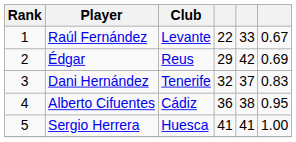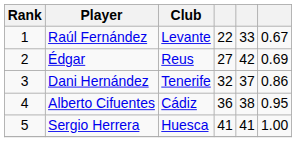 <table class="wikitable" style="text-align:center">
 <tr>
 <th>Rank</th>
 <th>Player</th>
 <th>Club</th>
 <th></th>
 <th></th>
 <th></th>
 </tr>
 <tr>
 <td>1</td>
 <td align="left"> <a href='#'>Raúl Fernández</a></td>
 <td align="left"><a href='#'>Levante</a></td>
 <td>22</td>
 <td>33</td>
 <td>0.67</td>
 </tr>
 <tr>
 <td>2</td>
 <td align="left"> <a href='#'>Édgar</a></td>
 <td align="left"><a href='#'>Reus</a></td>
-<td>29</td>
+<td>27</td>
 <td>42</td>
 <td>0.69</td>
 </tr>
 <tr>
 <td>3</td>
 <td align="left"> <a href='#'>Dani Hernández</a></td>
 <td align="left"><a href='#'>Tenerife</a></td>
 <td>32</td>
 <td>37</td>
-<td>0.83</td>
+<td>0.86</td>
 </tr>
 <tr>
 <td>4</td>
 <td align="left"> <a href='#'>Alberto Cifuentes</a></td>
 <td align="left"><a href='#'>Cádiz</a></td>
 <td>36</td>
 <td>38</td>
 <td>0.95</td>
 </tr>
 <tr>
 <td>5</td>
 <td align="left"> <a href='#'>Sergio Herrera</a></td>
 <td align="left"><a href='#'>Huesca</a></td>
 <td>41</td>
 <td>41</td>
 <td>1.00</td>
 </tr>
 <tr>
 </tr>
 </table>
